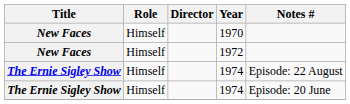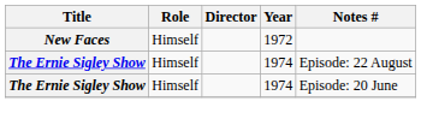 <table class="wikitable plainrowheaders sortable">
 <tr>
 <th scope="col">Title</th>
 <th scope="col">Role</th>
 <th scope="col">Director</th>
 <th scope="col">Year</th>
 <th scope="col" class="unsortable">Notes #</th>
-</tr>
-<tr>
-<th scope="row"><em>New Faces</em></th>
-<td>Himself</td>
-<td></td>
-<td>1970</td>
-<td></td>
 </tr>
 <tr>
 <th scope="row"><em>New Faces</em></th>
 <td>Himself</td>
 <td></td>
 <td>1972</td>
 <td></td>
 </tr>
 <tr>
 <th scope="row"><em><a href='#'>The Ernie Sigley Show</a></em></th>
 <td>Himself</td>
 <td></td>
 <td>1974</td>
 <td>Episode: 22 August</td>
 </tr>
 <tr>
 <th scope="row"><em>The Ernie Sigley Show</em></th>
 <td>Himself</td>
 <td></td>
 <td>1974</td>
 <td>Episode: 20 June </td>
 </tr>
 <tr>
 </tr>
 </table>
